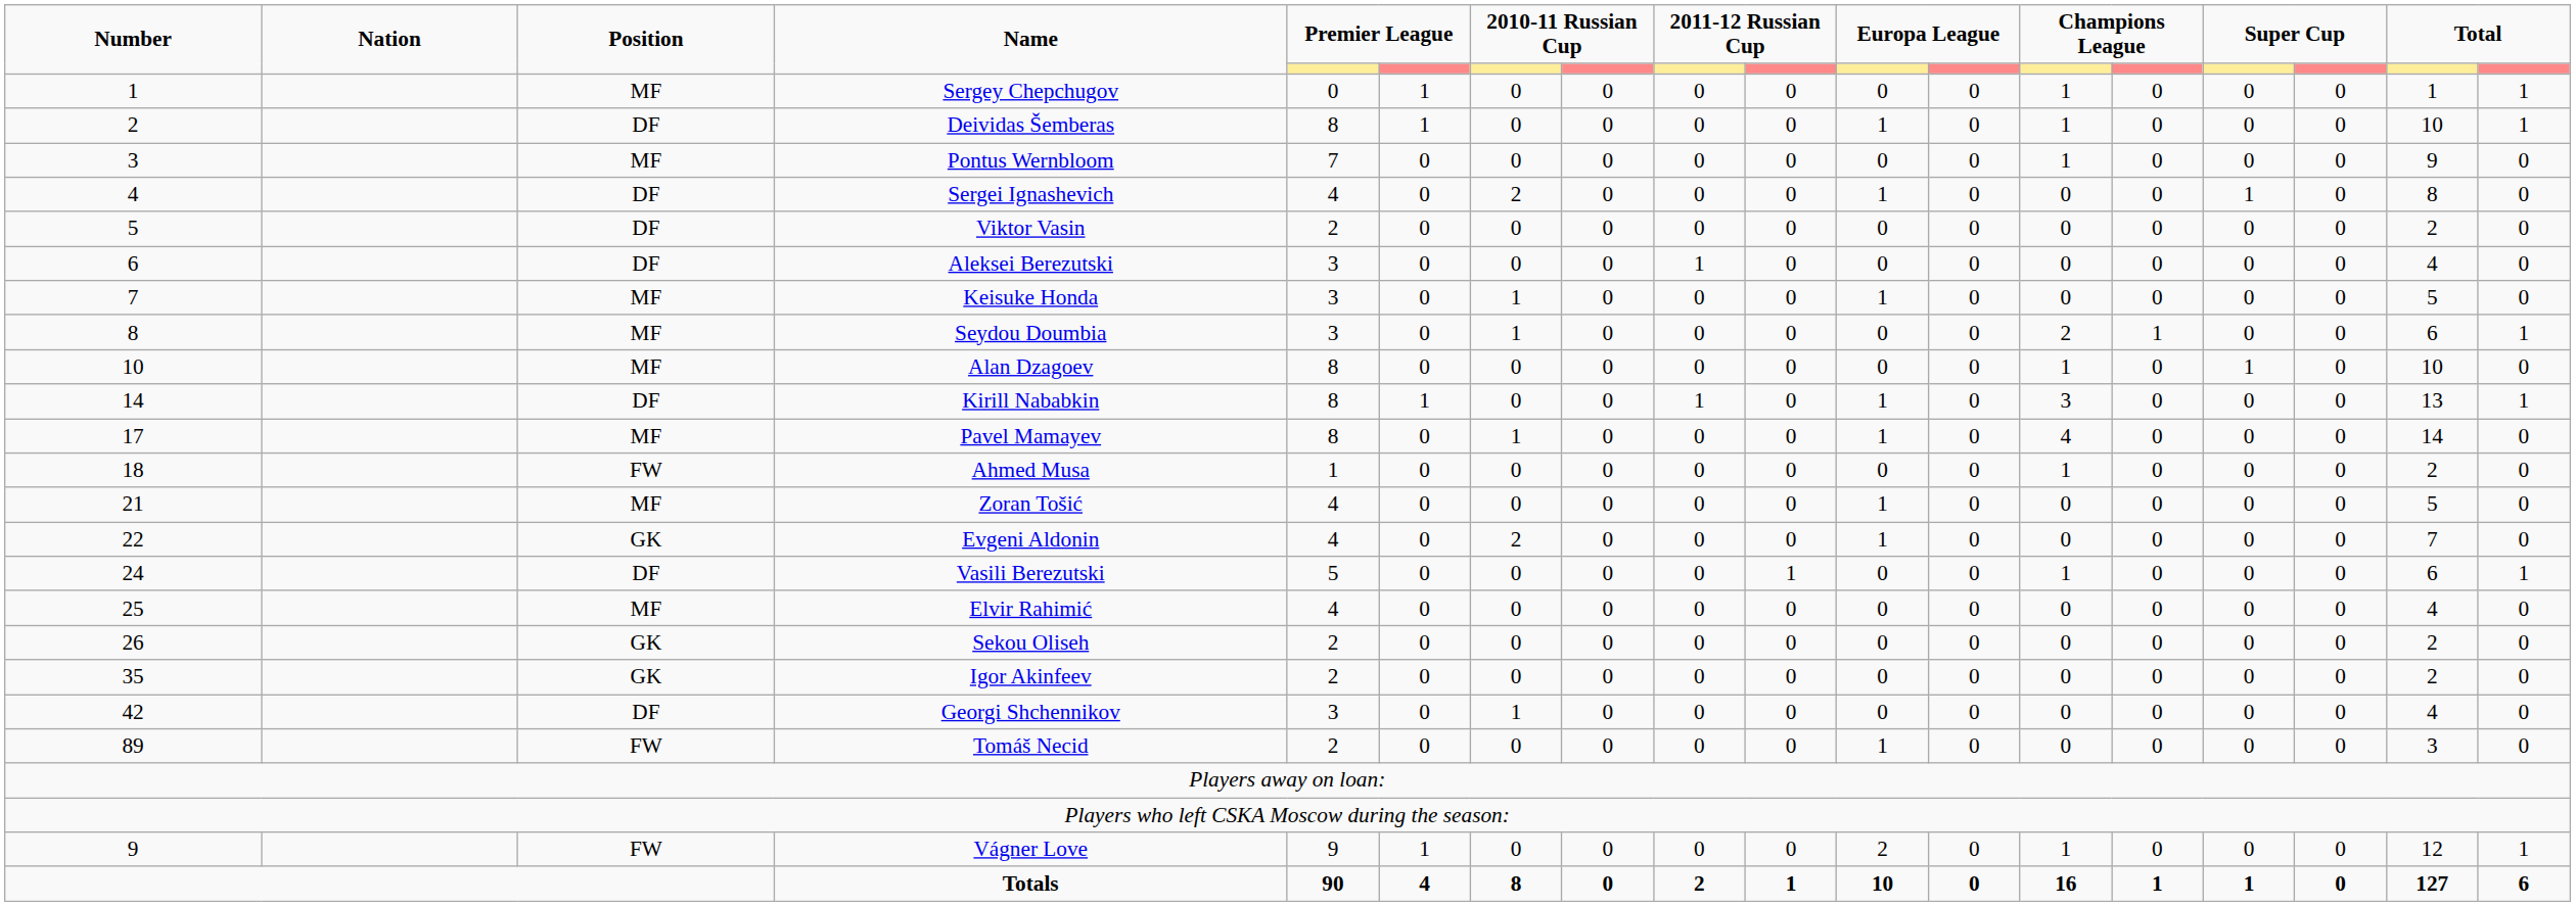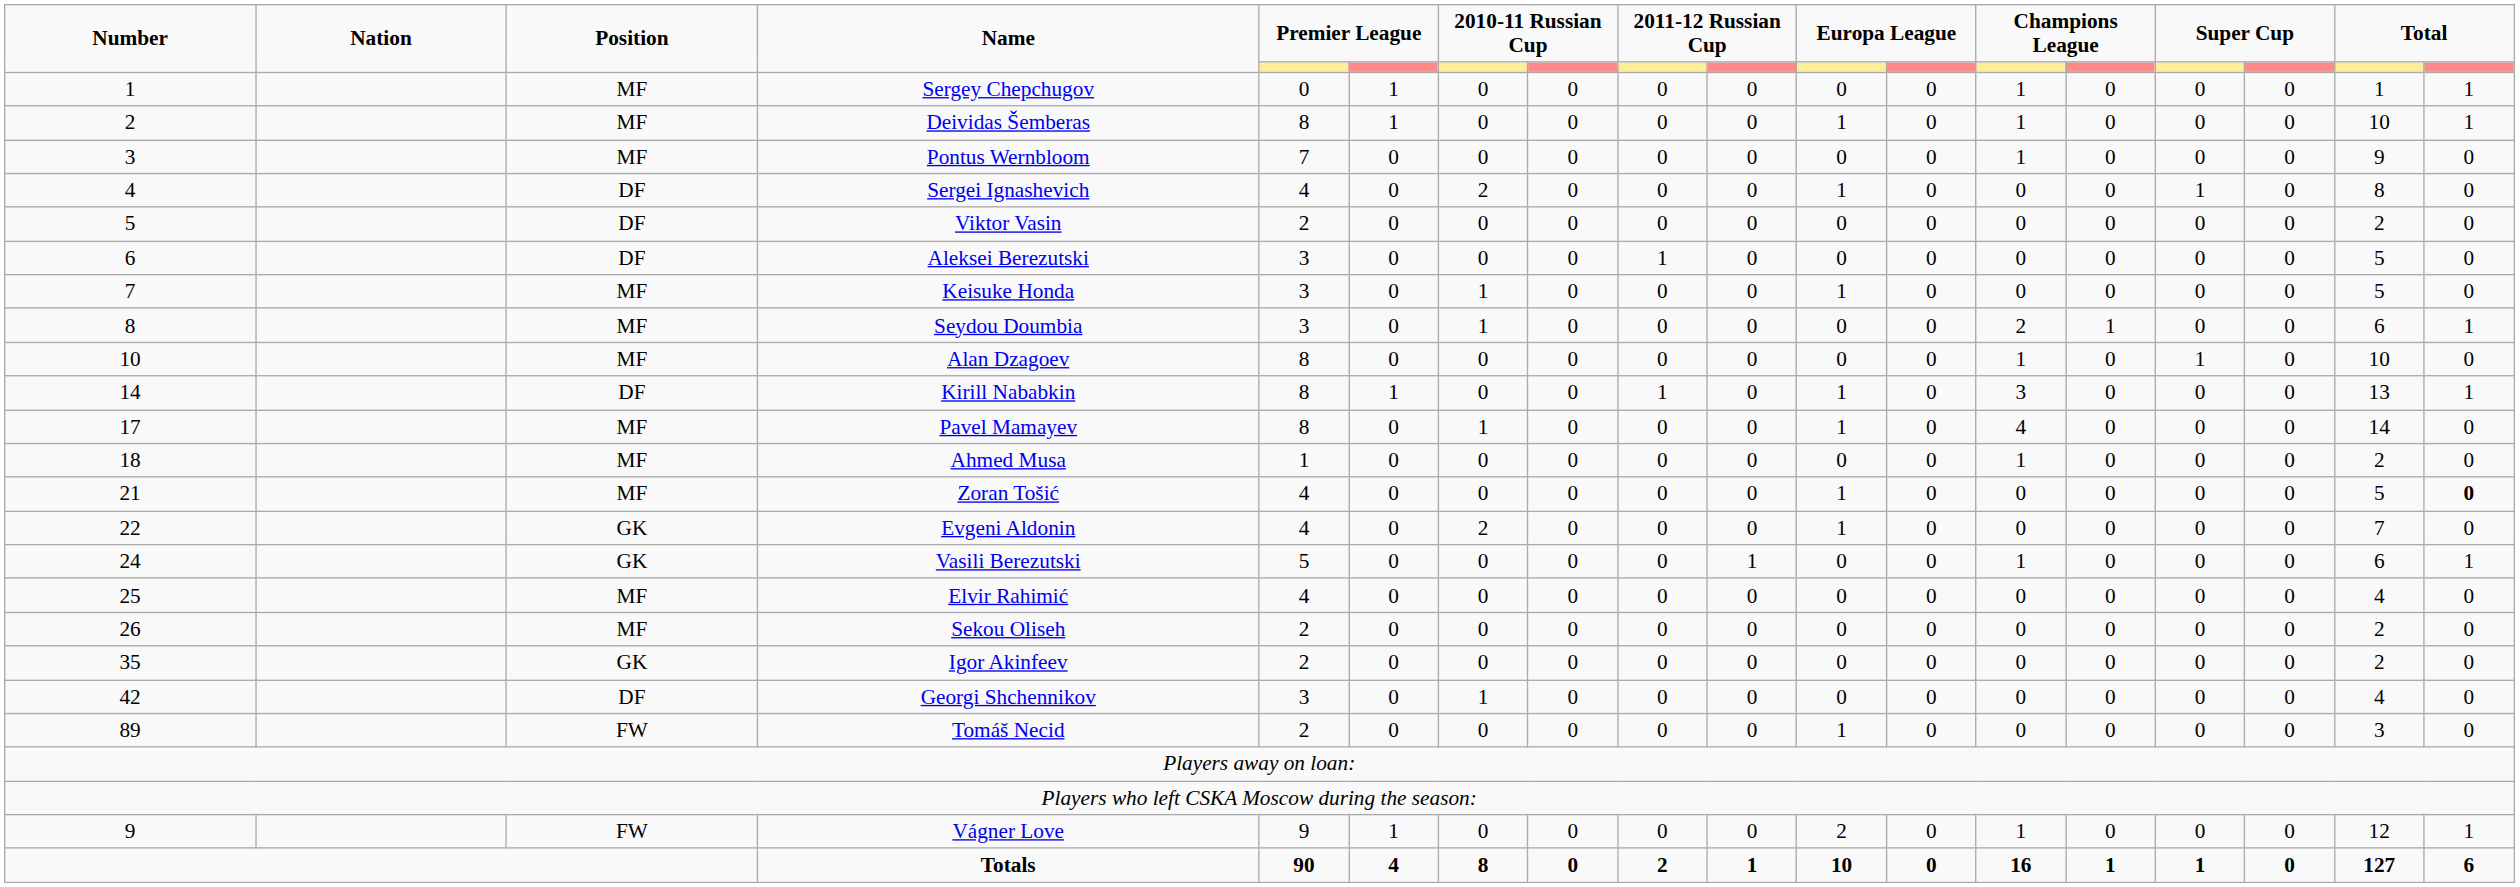 <table class="wikitable" style="font-size: 100%; text-align: center;">
 <tr>
 <td rowspan="2" width="10%" align="center"><strong>Number</strong></td>
 <td rowspan="2" width="10%" align="center"><strong>Nation</strong></td>
 <td rowspan="2" width="10%" align="center"><strong>Position</strong></td>
 <td rowspan="2" width="20%" align="center"><strong>Name</strong></td>
 <td colspan="2" align="center"><strong>Premier League</strong></td>
 <td colspan="2" align="center"><strong>2010-11 Russian Cup</strong></td>
 <td colspan="2" align="center"><strong>2011-12 Russian Cup</strong></td>
 <td colspan="2" align="center"><strong>Europa League</strong></td>
 <td colspan="2" align="center"><strong>Champions League</strong></td>
 <td colspan="2" align="center"><strong>Super Cup</strong></td>
 <td colspan="2" align="center"><strong>Total</strong></td>
 </tr>
 <tr>
 <th width=60 style="background: #FFEE99"></th>
 <th width=60 style="background: #FF8888"></th>
 <th width=60 style="background: #FFEE99"></th>
 <th width=60 style="background: #FF8888"></th>
 <th width=60 style="background: #FFEE99"></th>
 <th width=60 style="background: #FF8888"></th>
 <th width=60 style="background: #FFEE99"></th>
 <th width=60 style="background: #FF8888"></th>
 <th width=60 style="background: #FFEE99"></th>
 <th width=60 style="background: #FF8888"></th>
 <th width=60 style="background: #FFEE99"></th>
 <th width=60 style="background: #FF8888"></th>
 <th width=60 style="background: #FFEE99"></th>
 <th width=60 style="background: #FF8888"></th>
 </tr>
 <tr>
 <td>1</td>
 <td></td>
 <td>MF</td>
 <td><a href='#'>Sergey Chepchugov</a></td>
 <td>0</td>
 <td>1</td>
 <td>0</td>
 <td>0</td>
 <td>0</td>
 <td>0</td>
 <td>0</td>
 <td>0</td>
 <td>1</td>
 <td>0</td>
 <td>0</td>
 <td>0</td>
 <td>1</td>
 <td>1</td>
 </tr>
 <tr>
 <td>2</td>
 <td></td>
-<td>DF</td>
+<td>MF</td>
 <td><a href='#'>Deividas Šemberas</a></td>
 <td>8</td>
 <td>1</td>
 <td>0</td>
 <td>0</td>
 <td>0</td>
 <td>0</td>
 <td>1</td>
 <td>0</td>
 <td>1</td>
 <td>0</td>
 <td>0</td>
 <td>0</td>
 <td>10</td>
 <td>1</td>
 </tr>
 <tr>
 <td>3</td>
 <td></td>
 <td>MF</td>
 <td><a href='#'>Pontus Wernbloom</a></td>
 <td>7</td>
 <td>0</td>
 <td>0</td>
 <td>0</td>
 <td>0</td>
 <td>0</td>
 <td>0</td>
 <td>0</td>
 <td>1</td>
 <td>0</td>
 <td>0</td>
 <td>0</td>
 <td>9</td>
 <td>0</td>
 </tr>
 <tr>
 <td>4</td>
 <td></td>
 <td>DF</td>
 <td><a href='#'>Sergei Ignashevich</a></td>
 <td>4</td>
 <td>0</td>
 <td>2</td>
 <td>0</td>
 <td>0</td>
 <td>0</td>
 <td>1</td>
 <td>0</td>
 <td>0</td>
 <td>0</td>
 <td>1</td>
 <td>0</td>
 <td>8</td>
 <td>0</td>
 </tr>
 <tr>
 <td>5</td>
 <td></td>
 <td>DF</td>
 <td><a href='#'>Viktor Vasin</a></td>
 <td>2</td>
 <td>0</td>
 <td>0</td>
 <td>0</td>
 <td>0</td>
 <td>0</td>
 <td>0</td>
 <td>0</td>
 <td>0</td>
 <td>0</td>
 <td>0</td>
 <td>0</td>
 <td>2</td>
 <td>0</td>
 </tr>
 <tr>
 <td>6</td>
 <td></td>
 <td>DF</td>
 <td><a href='#'>Aleksei Berezutski</a></td>
 <td>3</td>
 <td>0</td>
 <td>0</td>
 <td>0</td>
 <td>1</td>
 <td>0</td>
 <td>0</td>
 <td>0</td>
 <td>0</td>
 <td>0</td>
 <td>0</td>
 <td>0</td>
-<td>4</td>
+<td>5</td>
 <td>0</td>
 </tr>
 <tr>
 <td>7</td>
 <td></td>
 <td>MF</td>
 <td><a href='#'>Keisuke Honda</a></td>
 <td>3</td>
 <td>0</td>
 <td>1</td>
 <td>0</td>
 <td>0</td>
 <td>0</td>
 <td>1</td>
 <td>0</td>
 <td>0</td>
 <td>0</td>
 <td>0</td>
 <td>0</td>
 <td>5</td>
 <td>0</td>
 </tr>
 <tr>
 <td>8</td>
 <td></td>
 <td>MF</td>
 <td><a href='#'>Seydou Doumbia</a></td>
 <td>3</td>
 <td>0</td>
 <td>1</td>
 <td>0</td>
 <td>0</td>
 <td>0</td>
 <td>0</td>
 <td>0</td>
 <td>2</td>
 <td>1</td>
 <td>0</td>
 <td>0</td>
 <td>6</td>
 <td>1</td>
 </tr>
 <tr>
 <td>10</td>
 <td></td>
 <td>MF</td>
 <td><a href='#'>Alan Dzagoev</a></td>
 <td>8</td>
 <td>0</td>
 <td>0</td>
 <td>0</td>
 <td>0</td>
 <td>0</td>
 <td>0</td>
 <td>0</td>
 <td>1</td>
 <td>0</td>
 <td>1</td>
 <td>0</td>
 <td>10</td>
 <td>0</td>
 </tr>
 <tr>
 <td>14</td>
 <td></td>
 <td>DF</td>
 <td><a href='#'>Kirill Nababkin</a></td>
 <td>8</td>
 <td>1</td>
 <td>0</td>
 <td>0</td>
 <td>1</td>
 <td>0</td>
 <td>1</td>
 <td>0</td>
 <td>3</td>
 <td>0</td>
 <td>0</td>
 <td>0</td>
 <td>13</td>
 <td>1</td>
 </tr>
 <tr>
 <td>17</td>
 <td></td>
 <td>MF</td>
 <td><a href='#'>Pavel Mamayev</a></td>
 <td>8</td>
 <td>0</td>
 <td>1</td>
 <td>0</td>
 <td>0</td>
 <td>0</td>
 <td>1</td>
 <td>0</td>
 <td>4</td>
 <td>0</td>
 <td>0</td>
 <td>0</td>
 <td>14</td>
 <td>0</td>
 </tr>
 <tr>
 <td>18</td>
 <td></td>
-<td>FW</td>
+<td>MF</td>
 <td><a href='#'>Ahmed Musa</a></td>
 <td>1</td>
 <td>0</td>
 <td>0</td>
 <td>0</td>
 <td>0</td>
 <td>0</td>
 <td>0</td>
 <td>0</td>
 <td>1</td>
 <td>0</td>
 <td>0</td>
 <td>0</td>
 <td>2</td>
 <td>0</td>
 </tr>
 <tr>
 <td>21</td>
 <td></td>
 <td>MF</td>
 <td><a href='#'>Zoran Tošić</a></td>
 <td>4</td>
 <td>0</td>
 <td>0</td>
 <td>0</td>
 <td>0</td>
 <td>0</td>
 <td>1</td>
 <td>0</td>
 <td>0</td>
 <td>0</td>
 <td>0</td>
 <td>0</td>
 <td>5</td>
-<td>0</td>
+<td><strong>0</strong></td>
 </tr>
 <tr>
 <td>22</td>
 <td></td>
 <td>GK</td>
 <td><a href='#'>Evgeni Aldonin</a></td>
 <td>4</td>
 <td>0</td>
 <td>2</td>
 <td>0</td>
 <td>0</td>
 <td>0</td>
 <td>1</td>
 <td>0</td>
 <td>0</td>
 <td>0</td>
 <td>0</td>
 <td>0</td>
 <td>7</td>
 <td>0</td>
 </tr>
 <tr>
 <td>24</td>
 <td></td>
-<td>DF</td>
+<td>GK</td>
 <td><a href='#'>Vasili Berezutski</a></td>
 <td>5</td>
 <td>0</td>
 <td>0</td>
 <td>0</td>
 <td>0</td>
 <td>1</td>
 <td>0</td>
 <td>0</td>
 <td>1</td>
 <td>0</td>
 <td>0</td>
 <td>0</td>
 <td>6</td>
 <td>1</td>
 </tr>
 <tr>
 <td>25</td>
 <td></td>
 <td>MF</td>
 <td><a href='#'>Elvir Rahimić</a></td>
 <td>4</td>
 <td>0</td>
 <td>0</td>
 <td>0</td>
 <td>0</td>
 <td>0</td>
 <td>0</td>
 <td>0</td>
 <td>0</td>
 <td>0</td>
 <td>0</td>
 <td>0</td>
 <td>4</td>
 <td>0</td>
 </tr>
 <tr>
 <td>26</td>
 <td></td>
-<td>GK</td>
+<td>MF</td>
 <td><a href='#'>Sekou Oliseh</a></td>
 <td>2</td>
 <td>0</td>
 <td>0</td>
 <td>0</td>
 <td>0</td>
 <td>0</td>
 <td>0</td>
 <td>0</td>
 <td>0</td>
 <td>0</td>
 <td>0</td>
 <td>0</td>
 <td>2</td>
 <td>0</td>
 </tr>
 <tr>
 <td>35</td>
 <td></td>
 <td>GK</td>
 <td><a href='#'>Igor Akinfeev</a></td>
 <td>2</td>
 <td>0</td>
 <td>0</td>
 <td>0</td>
 <td>0</td>
 <td>0</td>
 <td>0</td>
 <td>0</td>
 <td>0</td>
 <td>0</td>
 <td>0</td>
 <td>0</td>
 <td>2</td>
 <td>0</td>
 </tr>
 <tr>
 <td>42</td>
 <td></td>
 <td>DF</td>
 <td><a href='#'>Georgi Shchennikov</a></td>
 <td>3</td>
 <td>0</td>
 <td>1</td>
 <td>0</td>
 <td>0</td>
 <td>0</td>
 <td>0</td>
 <td>0</td>
 <td>0</td>
 <td>0</td>
 <td>0</td>
 <td>0</td>
 <td>4</td>
 <td>0</td>
 </tr>
 <tr>
 <td>89</td>
 <td></td>
 <td>FW</td>
 <td><a href='#'>Tomáš Necid</a></td>
 <td>2</td>
 <td>0</td>
 <td>0</td>
 <td>0</td>
 <td>0</td>
 <td>0</td>
 <td>1</td>
 <td>0</td>
 <td>0</td>
 <td>0</td>
 <td>0</td>
 <td>0</td>
 <td>3</td>
 <td>0</td>
 </tr>
 <tr>
 <td colspan="18"><em>Players away on loan:</em></td>
 </tr>
 <tr>
 <td colspan="18"><em>Players who left CSKA Moscow during the season:</em></td>
 </tr>
 <tr>
 <td>9</td>
 <td></td>
 <td>FW</td>
 <td><a href='#'>Vágner Love</a></td>
 <td>9</td>
 <td>1</td>
 <td>0</td>
 <td>0</td>
 <td>0</td>
 <td>0</td>
 <td>2</td>
 <td>0</td>
 <td>1</td>
 <td>0</td>
 <td>0</td>
 <td>0</td>
 <td>12</td>
 <td>1</td>
 </tr>
 <tr>
 <td colspan="3"></td>
 <td><strong>Totals</strong></td>
 <td><strong>90</strong></td>
 <td><strong>4</strong></td>
 <td><strong>8</strong></td>
 <td><strong>0</strong></td>
 <td><strong>2</strong></td>
 <td><strong>1</strong></td>
 <td><strong>10</strong></td>
 <td><strong>0</strong></td>
 <td><strong>16</strong></td>
 <td><strong>1</strong></td>
 <td><strong>1</strong></td>
 <td><strong>0</strong></td>
 <td><strong>127</strong></td>
 <td><strong>6</strong></td>
 </tr>
 </table>
